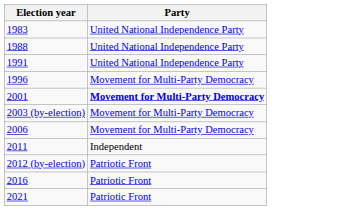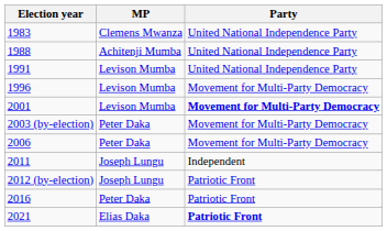 <table class=wikitable>
 <tr>
 <th>Election year</th>
+<th>MP</th>
 <th>Party</th>
 </tr>
 <tr>
 <td><a href='#'>1983</a></td>
+<td><a href='#'>Clemens Mwanza</a></td>
 <td><a href='#'>United National Independence Party</a></td>
 </tr>
 <tr>
 <td><a href='#'>1988</a></td>
+<td><a href='#'>Achitenji Mumba</a></td>
 <td><a href='#'>United National Independence Party</a></td>
 </tr>
 <tr>
 <td><a href='#'>1991</a></td>
+<td><a href='#'>Levison Mumba</a></td>
 <td><a href='#'>United National Independence Party</a></td>
 </tr>
 <tr>
 <td><a href='#'>1996</a></td>
+<td><a href='#'>Levison Mumba</a></td>
 <td><a href='#'>Movement for Multi-Party Democracy</a></td>
 </tr>
 <tr>
 <td><a href='#'>2001</a></td>
+<td><a href='#'>Levison Mumba</a></td>
 <td><strong><a href='#'>Movement for Multi-Party Democracy</a></strong></td>
 </tr>
 <tr>
 <td><a href='#'>2003 (by-election)</a></td>
+<td><a href='#'>Peter Daka</a></td>
 <td><a href='#'>Movement for Multi-Party Democracy</a></td>
 </tr>
 <tr>
 <td><a href='#'>2006</a></td>
+<td><a href='#'>Peter Daka</a></td>
 <td><a href='#'>Movement for Multi-Party Democracy</a></td>
 </tr>
 <tr>
 <td><a href='#'>2011</a></td>
+<td><a href='#'>Joseph Lungu</a></td>
 <td>Independent</td>
 </tr>
 <tr>
 <td><a href='#'>2012 (by-election)</a></td>
+<td><a href='#'>Joseph Lungu</a></td>
 <td><a href='#'>Patriotic Front</a></td>
 </tr>
 <tr>
 <td><a href='#'>2016</a></td>
+<td><a href='#'>Peter Daka</a></td>
 <td><a href='#'>Patriotic Front</a></td>
 </tr>
 <tr>
 <td><a href='#'>2021</a></td>
-<td><a href='#'>Patriotic Front</a></td>
+<td><a href='#'>Elias Daka</a></td>
+<td><strong><a href='#'>Patriotic Front</a></strong></td>
 </tr>
 </table>
